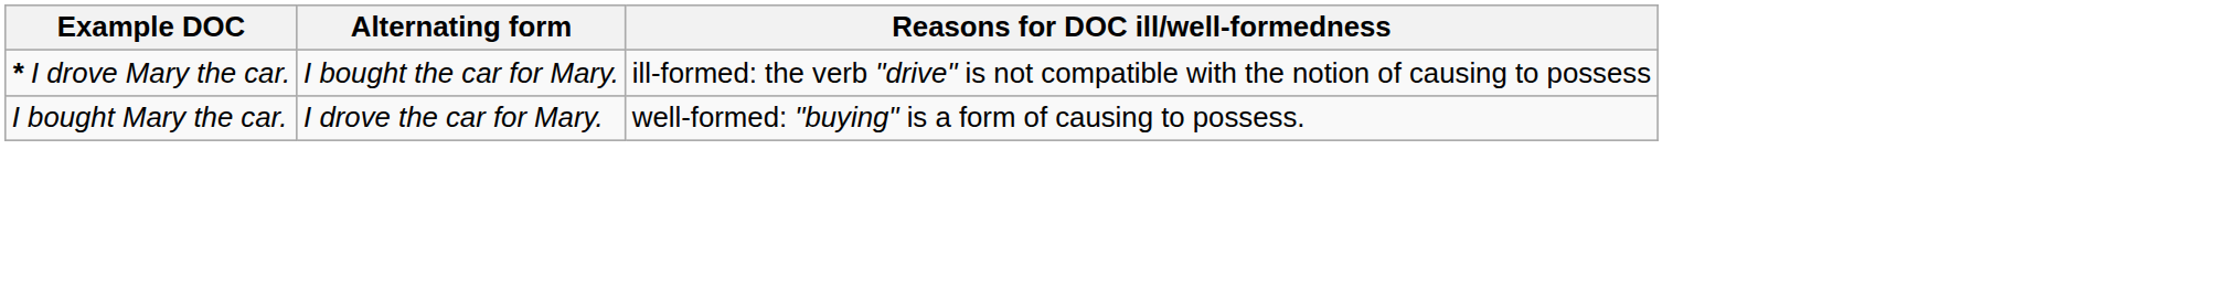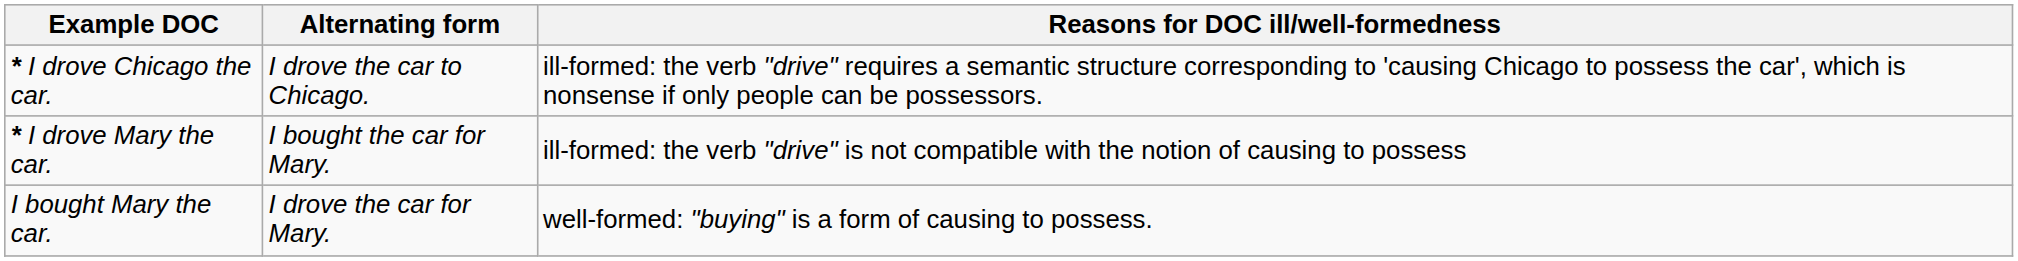 <table class="wikitable">
 <tr>
 <th>Example DOC</th>
 <th>Alternating form</th>
 <th>Reasons for DOC ill/well-formedness</th>
+</tr>
+<tr>
+<td><em> <strong>*</strong> I drove Chicago the car.</em></td>
+<td><em>I drove the car to Chicago.</em></td>
+<td>ill-formed: the verb <em>"drive"</em> requires a semantic structure corresponding to 'causing Chicago to possess the car', which is nonsense if only people can be possessors.</td>
 </tr>
 <tr>
 <td><em> <strong>*</strong> I drove Mary the car.</em></td>
 <td><em>I bought the car for Mary.</em></td>
 <td>ill-formed: the verb <em>"drive"</em> is not compatible with the notion of causing to possess</td>
 </tr>
 <tr>
 <td><em>I bought Mary the car.</em></td>
 <td><em>I drove the car for Mary.</em></td>
 <td>well-formed: <em>"buying"</em> is a form of causing to possess.</td>
 </tr>
 </table>
